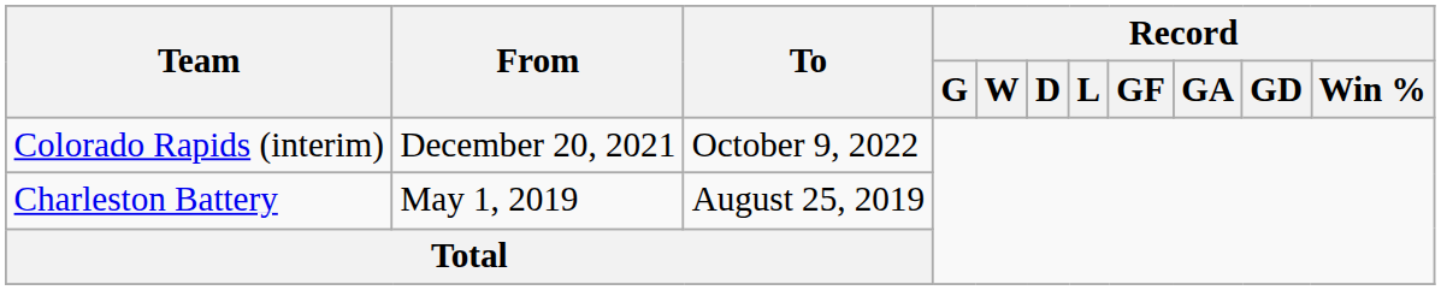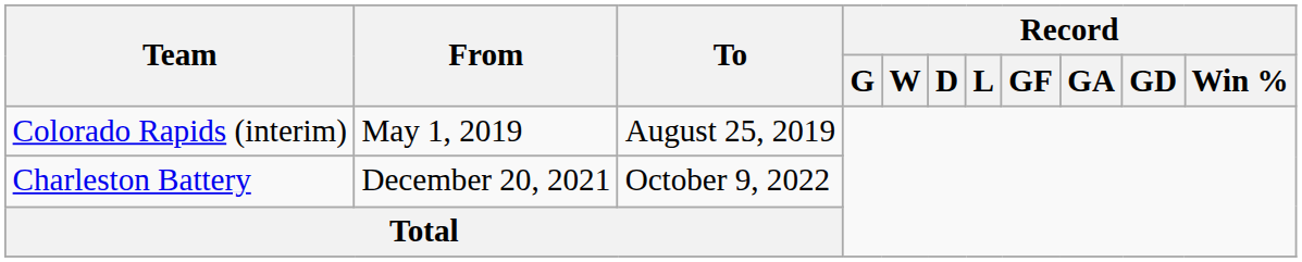 <table class="wikitable" style="text-align: center">
 <tr>
 <th rowspan="2">Team</th>
 <th rowspan="2">From</th>
 <th rowspan="2">To</th>
 <th colspan="8">Record</th>
 </tr>
 <tr>
 <th>G</th>
 <th>W</th>
 <th>D</th>
 <th>L</th>
 <th>GF</th>
 <th>GA</th>
 <th>GD</th>
 <th>Win %</th>
 </tr>
 <tr>
 <td align=left><a href='#'>Colorado Rapids</a> (interim)</td>
-<td align=left>December 20, 2021</td>
-<td align=left>October 9, 2022<br></td>
+<td align=left>May 1, 2019</td>
+<td align=left>August 25, 2019<br></td>
 </tr>
 <tr>
 <td align=left><a href='#'>Charleston Battery</a></td>
-<td align=left>May 1, 2019</td>
-<td align=left>August 25, 2019<br></td>
+<td align=left>December 20, 2021</td>
+<td align=left>October 9, 2022<br></td>
 </tr>
 <tr>
 <th colspan="3">Total<br></th>
 </tr>
 </table>
